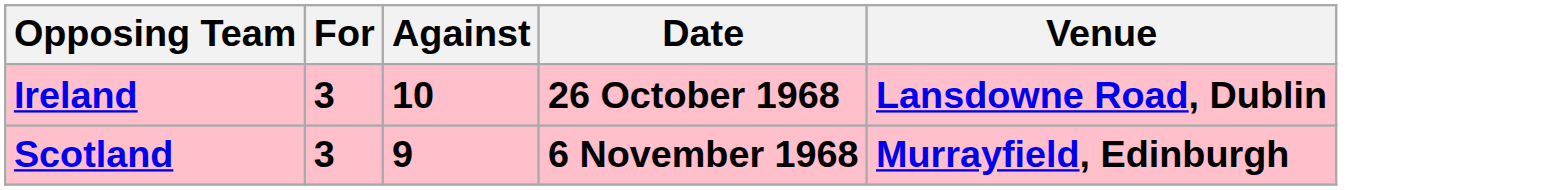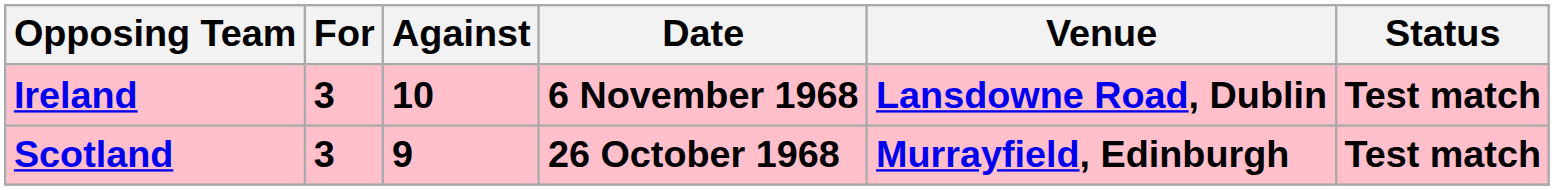 <table class=wikitable>
 <tr>
 <th>Opposing Team</th>
 <th>For</th>
 <th>Against</th>
 <th>Date</th>
 <th>Venue</th>
+<th>Status</th>
 </tr>
 <tr bgcolor=pink>
 <td><strong><a href='#'>Ireland</a></strong></td>
 <td><strong>3</strong></td>
 <td><strong>10</strong></td>
-<td><strong>26 October 1968</strong></td>
+<td><strong>6 November 1968</strong></td>
 <td><strong><a href='#'>Lansdowne Road</a>, Dublin</strong></td>
+<td><strong>Test match</strong></td>
 </tr>
 <tr bgcolor=pink>
 <td><strong><a href='#'>Scotland</a></strong></td>
 <td><strong>3</strong></td>
 <td><strong>9</strong></td>
-<td><strong>6 November 1968</strong></td>
+<td><strong>26 October 1968</strong></td>
 <td><strong><a href='#'>Murrayfield</a>, Edinburgh</strong></td>
+<td><strong>Test match</strong></td>
 </tr>
 </table>
